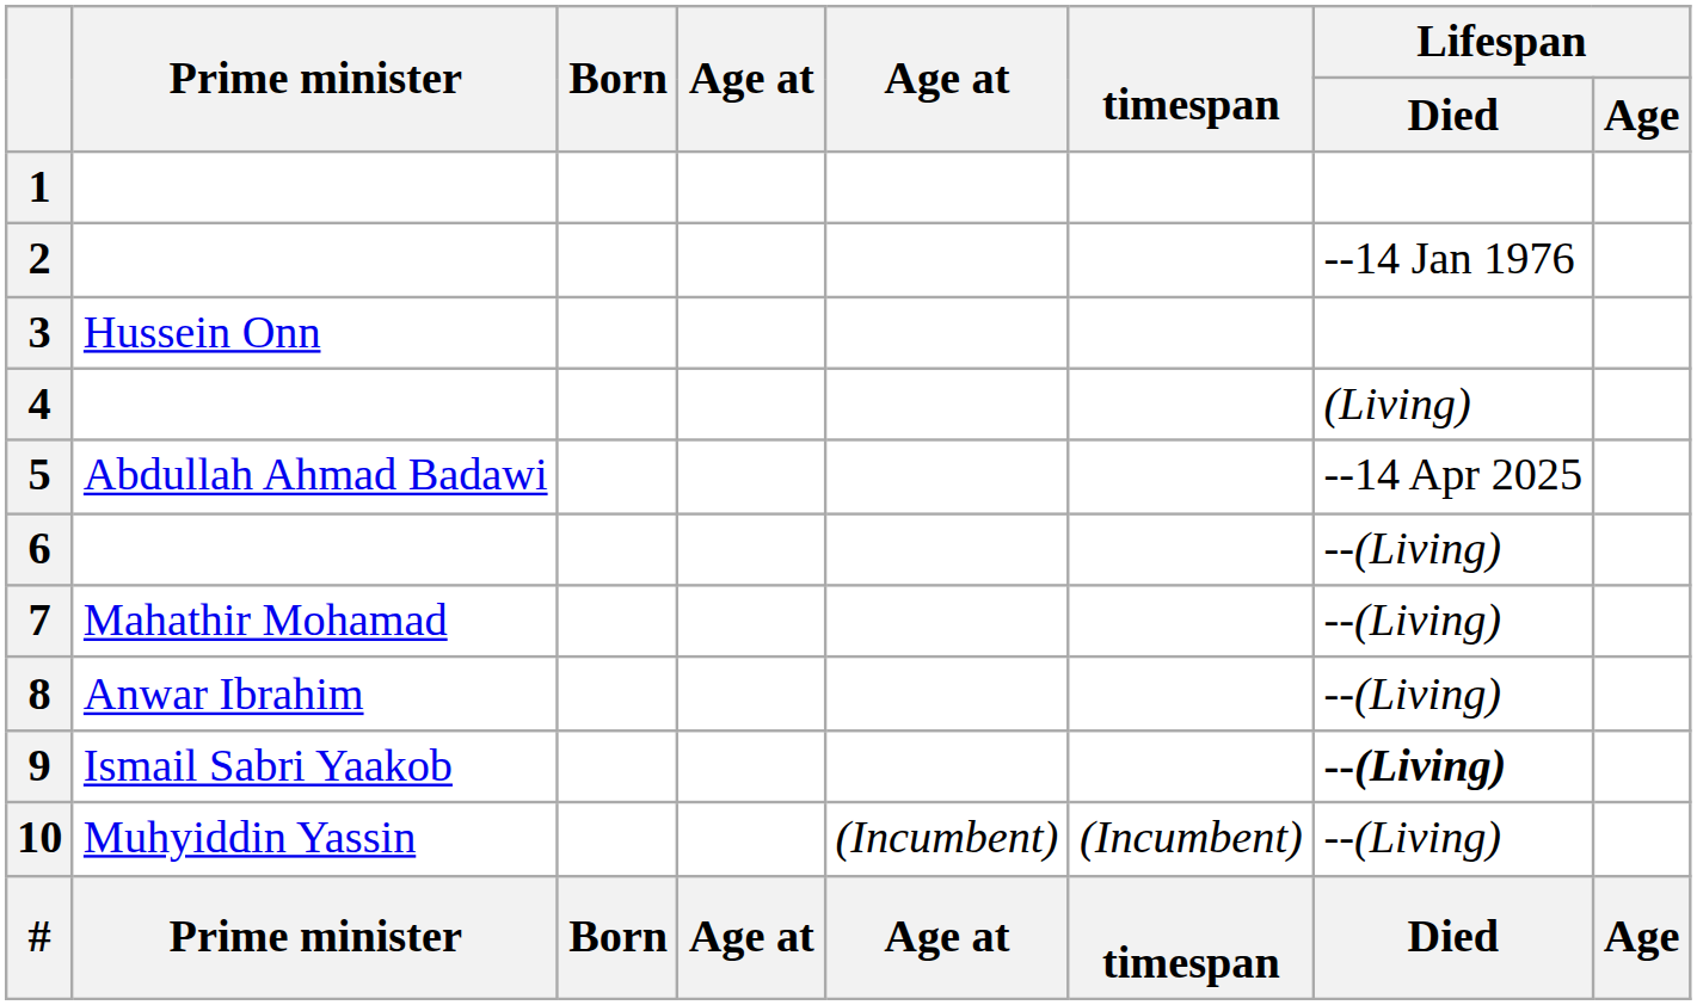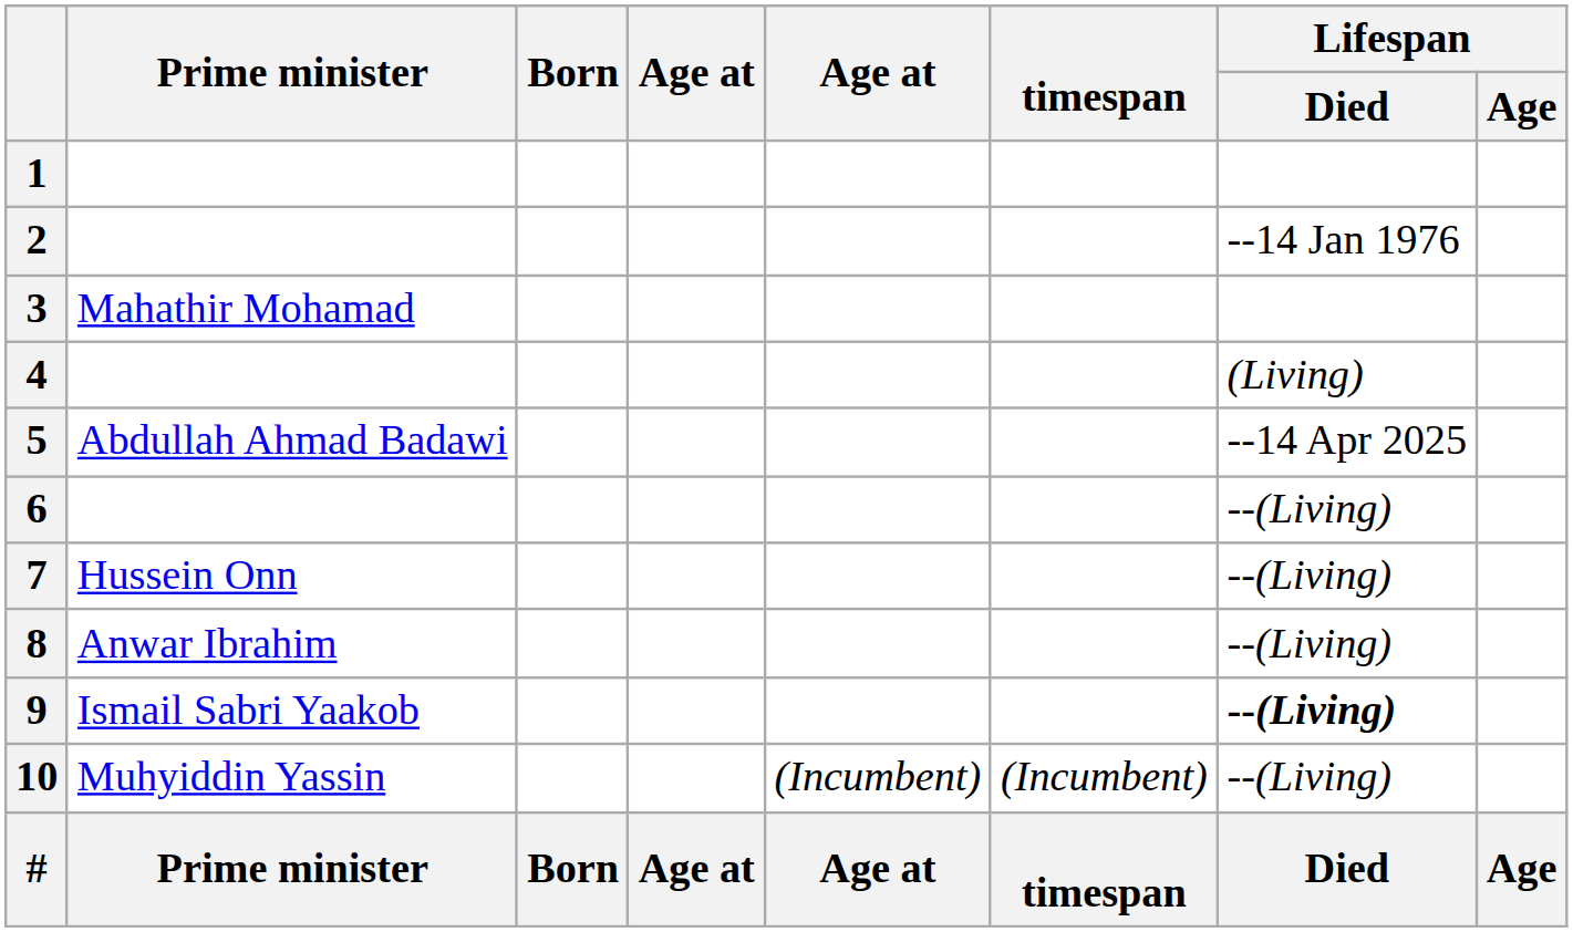 <table class="sortable wikitable">
 <tr>
 <th scope="col" rowspan=2></th>
 <th scope="col" rowspan=2>Prime minister</th>
 <th scope="col" rowspan=2>Born</th>
 <th scope="col" rowspan=2>Age at<br></th>
 <th scope="col" rowspan=2>Age at<br></th>
 <th scope="col" rowspan=2><br>timespan</th>
 <th scope="col" colspan=2>Lifespan</th>
 </tr>
 <tr>
 <th scope="col">Died</th>
 <th scope="col">Age</th>
 </tr>
 <tr style="text-align: left; background:#FFFFFF">
 <th scope="row">1</th>
 <td></td>
 <td></td>
 <td><br></td>
 <td><br></td>
 <td></td>
 <td></td>
 <td></td>
 </tr>
 <tr style="text-align: left; background:#FFFFFF">
 <th scope="row">2</th>
 <td></td>
 <td></td>
 <td><br></td>
 <td><br></td>
 <td></td>
 <td><span>--</span>14 Jan 1976</td>
 <td></td>
 </tr>
 <tr style="text-align: left; background:#FFFFFF">
 <th scope="row">3</th>
-<td><a href='#'>Hussein Onn</a></td>
+<td><a href='#'>Mahathir Mohamad</a></td>
 <td></td>
 <td><br></td>
 <td><br></td>
 <td></td>
 <td></td>
 <td></td>
 </tr>
 <tr style="text-align: left; background:#FFFFFF">
 <th scope="row">4</th>
 <td></td>
 <td></td>
 <td><br></td>
 <td><br></td>
 <td></td>
 <td><em>(Living)</em></td>
 <td><em></em></td>
 </tr>
 <tr style="text-align: left; background:#FFFFFF">
 <th scope="row">5</th>
 <td><a href='#'>Abdullah Ahmad Badawi</a></td>
 <td></td>
 <td><br></td>
 <td><br></td>
 <td></td>
 <td><span>--</span>14 Apr 2025</td>
 <td></td>
 </tr>
 <tr style="text-align: left; background:#FFFFFF">
 <th scope="row">6</th>
 <td></td>
 <td></td>
 <td><br></td>
 <td><br></td>
 <td><em></em></td>
 <td><span>--</span><em>(Living)</em></td>
 <td><em></em></td>
 </tr>
 <tr style="text-align: left; background:#FFFFFF">
 <th scope="row">7</th>
-<td><a href='#'>Mahathir Mohamad</a></td>
+<td><a href='#'>Hussein Onn</a></td>
 <td></td>
 <td><br></td>
 <td><br></td>
 <td><em></em></td>
 <td><span>--</span><em>(Living)</em></td>
 <td><em></em></td>
 </tr>
 <tr style="text-align: left; background:#FFFFFF">
 <th scope="row">8</th>
 <td><a href='#'>Anwar Ibrahim</a></td>
 <td></td>
 <td><br></td>
 <td><br></td>
 <td><em></em></td>
 <td><span>--</span><em>(Living)</em></td>
 <td><em></em></td>
 </tr>
 <tr style="text-align: left; background:#FFFFFF">
 <th scope="row">9</th>
 <td><a href='#'>Ismail Sabri Yaakob</a></td>
 <td></td>
 <td><br></td>
 <td><br></td>
 <td><em></em></td>
 <td><strong><span>--</span><em>(Living)</em></strong></td>
 <td><em></em></td>
 </tr>
 <tr style="text-align: left; background:#FFFFFF">
 <th scope="row">10</th>
 <td><a href='#'>Muhyiddin Yassin</a></td>
 <td></td>
 <td><br></td>
 <td><em>(Incumbent)</em></td>
 <td><em>(Incumbent)</em></td>
 <td><span>--</span><em>(Living)</em></td>
 <td><em></em></td>
 </tr>
 <tr style="text-align: left; background:#FFFFFF">
 <th rowspan="2"><abbr>#</abbr></th>
 <th rowspan="2">Prime minister</th>
 <th rowspan="2">Born</th>
 <th rowspan="2">Age at<br></th>
 <th rowspan="2">Age at<br></th>
 <th rowspan="2"><br>timespan</th>
 <th>Died</th>
 <th>Age</th>
 </tr>
 </table>
